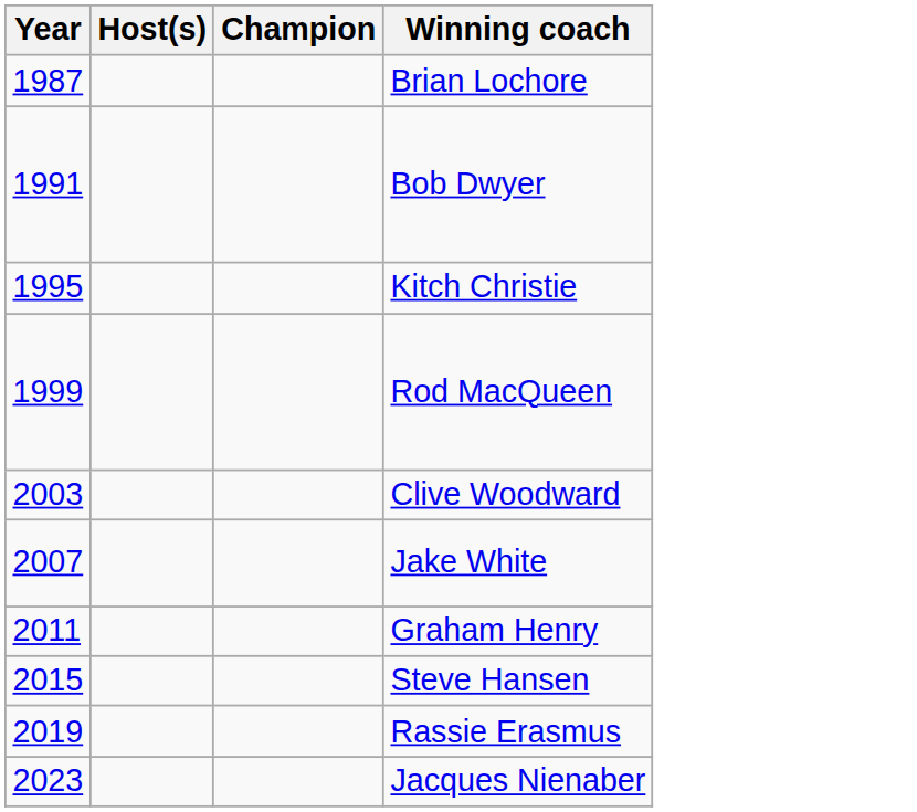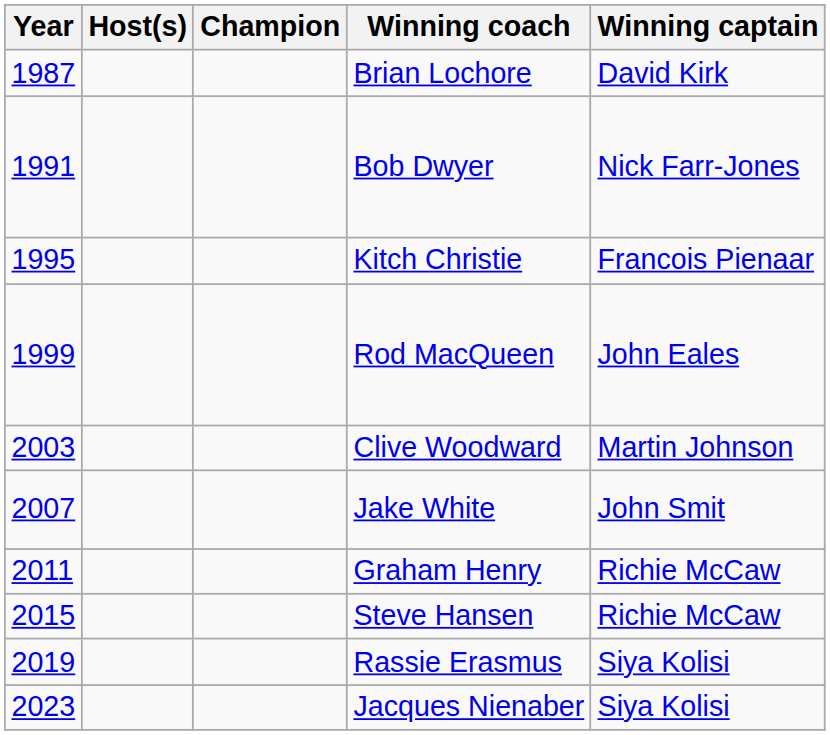 <table class="wikitable">
 <tr>
 <th>Year</th>
 <th>Host(s)</th>
 <th>Champion</th>
 <th>Winning coach</th>
+<th>Winning captain</th>
 </tr>
 <tr>
 <td><a href='#'>1987</a></td>
 <td><br><strong></strong></td>
 <td></td>
 <td> <a href='#'>Brian Lochore</a></td>
+<td> <a href='#'>David Kirk</a></td>
 </tr>
 <tr>
 <td><a href='#'>1991</a></td>
 <td><strong></strong><br><br><br><br></td>
 <td></td>
 <td> <a href='#'>Bob Dwyer</a></td>
+<td> <a href='#'>Nick Farr-Jones</a></td>
 </tr>
 <tr>
 <td><a href='#'>1995</a></td>
 <td></td>
 <td></td>
 <td> <a href='#'>Kitch Christie</a></td>
+<td> <a href='#'>Francois Pienaar</a></td>
 </tr>
 <tr>
 <td><a href='#'>1999</a></td>
 <td><strong></strong><br><br><br><br></td>
 <td></td>
 <td> <a href='#'>Rod MacQueen</a></td>
+<td> <a href='#'>John Eales</a></td>
 </tr>
 <tr>
 <td><a href='#'>2003</a></td>
 <td></td>
 <td></td>
 <td> <a href='#'>Clive Woodward</a></td>
+<td> <a href='#'>Martin Johnson</a></td>
 </tr>
 <tr>
 <td><a href='#'>2007</a></td>
 <td><strong></strong><br><br></td>
 <td></td>
 <td> <a href='#'>Jake White</a></td>
+<td> <a href='#'>John Smit</a></td>
 </tr>
 <tr>
 <td><a href='#'>2011</a></td>
 <td></td>
 <td></td>
 <td> <a href='#'>Graham Henry</a></td>
+<td> <a href='#'>Richie McCaw</a></td>
 </tr>
 <tr>
 <td><a href='#'>2015</a></td>
 <td><strong></strong><br></td>
 <td></td>
 <td> <a href='#'>Steve Hansen</a></td>
+<td> <a href='#'>Richie McCaw</a></td>
 </tr>
 <tr>
 <td><a href='#'>2019</a></td>
 <td></td>
 <td></td>
 <td> <a href='#'>Rassie Erasmus</a></td>
+<td> <a href='#'>Siya Kolisi</a></td>
 </tr>
 <tr>
 <td><a href='#'>2023</a></td>
 <td></td>
 <td></td>
 <td> <a href='#'>Jacques Nienaber</a></td>
+<td> <a href='#'>Siya Kolisi</a></td>
 </tr>
 </table>
